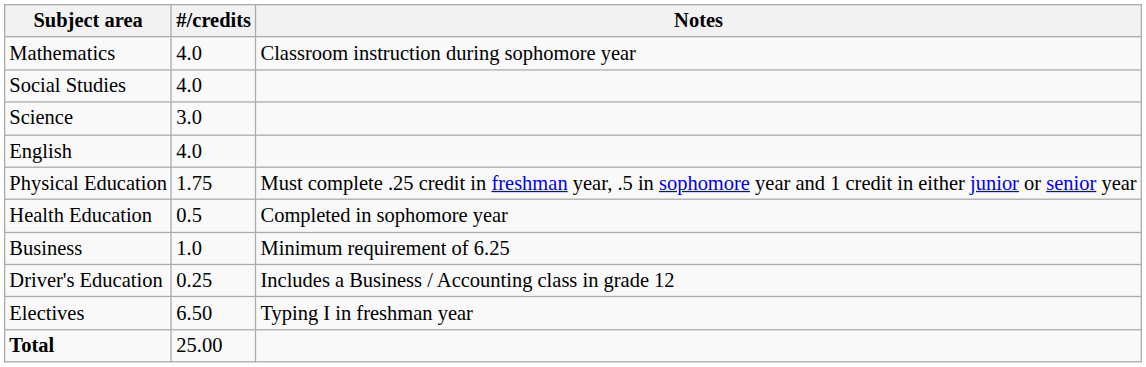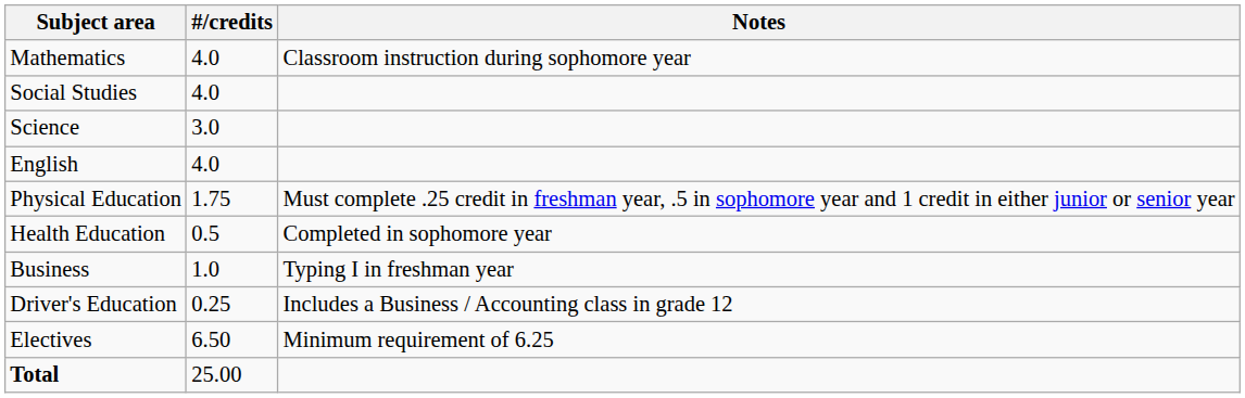 <table class="wikitable">
 <tr>
 <th>Subject area</th>
 <th>#/credits</th>
 <th>Notes</th>
 </tr>
 <tr>
 <td>Mathematics</td>
 <td>4.0</td>
 <td>Classroom instruction during sophomore year</td>
 </tr>
 <tr>
 <td>Social Studies</td>
 <td>4.0</td>
 <td></td>
 </tr>
 <tr>
 <td>Science</td>
 <td>3.0</td>
 <td></td>
 </tr>
 <tr>
 <td>English</td>
 <td>4.0</td>
 <td></td>
 </tr>
 <tr>
 <td>Physical Education</td>
 <td>1.75</td>
 <td>Must complete .25 credit in <a href='#'>freshman</a> year, .5 in <a href='#'>sophomore</a> year and 1 credit in either <a href='#'>junior</a> or <a href='#'>senior</a> year</td>
 </tr>
 <tr>
 <td>Health Education</td>
 <td>0.5</td>
 <td>Completed in sophomore year</td>
 </tr>
 <tr>
 <td>Business</td>
 <td>1.0</td>
-<td>Minimum requirement of 6.25</td>
+<td>Typing I in freshman year</td>
 </tr>
 <tr>
 <td>Driver's Education</td>
 <td>0.25</td>
 <td>Includes a Business / Accounting class in grade 12</td>
 </tr>
 <tr>
 <td>Electives</td>
 <td>6.50</td>
-<td>Typing I in freshman year</td>
+<td>Minimum requirement of 6.25</td>
 </tr>
 <tr>
 <td><strong>Total</strong></td>
 <td>25.00</td>
 </tr>
 </table>
